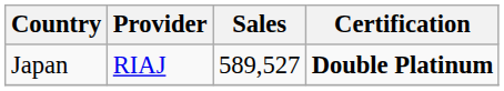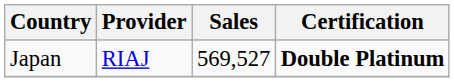 <table class="wikitable" border="1">
 <tr>
 <th>Country</th>
 <th>Provider</th>
 <th>Sales</th>
 <th>Certification</th>
 </tr>
 <tr>
 <td>Japan</td>
 <td><a href='#'>RIAJ</a></td>
-<td>589,527</td>
+<td>569,527</td>
 <td><strong>Double Platinum</strong></td>
 </tr>
 <tr>
 </tr>
 </table>
